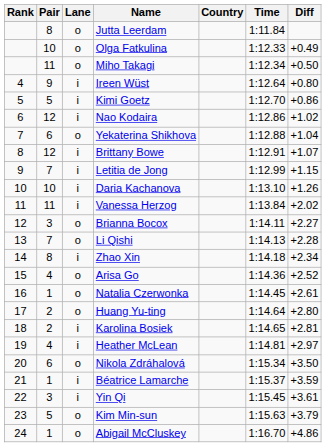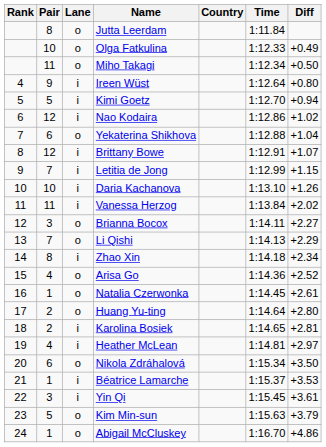 <table class="wikitable sortable" style="text-align:center">
 <tr>
 <th>Rank</th>
 <th>Pair</th>
 <th>Lane</th>
 <th>Name</th>
 <th>Country</th>
 <th>Time</th>
 <th>Diff</th>
 </tr>
 <tr>
 <td></td>
 <td>8</td>
 <td>o</td>
 <td align=left><a href='#'>Jutta Leerdam</a></td>
 <td align=left></td>
 <td>1:11.84</td>
 <td></td>
 </tr>
 <tr>
 <td></td>
 <td>10</td>
 <td>o</td>
 <td align=left><a href='#'>Olga Fatkulina</a></td>
 <td align=left></td>
 <td>1:12.33</td>
 <td>+0.49</td>
 </tr>
 <tr>
 <td></td>
 <td>11</td>
 <td>o</td>
 <td align=left><a href='#'>Miho Takagi</a></td>
 <td align=left></td>
 <td>1:12.34</td>
 <td>+0.50</td>
 </tr>
 <tr>
 <td>4</td>
 <td>9</td>
 <td>i</td>
 <td align=left><a href='#'>Ireen Wüst</a></td>
 <td align=left></td>
 <td>1:12.64</td>
 <td>+0.80</td>
 </tr>
 <tr>
 <td>5</td>
 <td>5</td>
 <td>i</td>
 <td align=left><a href='#'>Kimi Goetz</a></td>
 <td align=left></td>
 <td>1:12.70</td>
-<td>+0.86</td>
+<td>+0.94</td>
 </tr>
 <tr>
 <td>6</td>
 <td>12</td>
 <td>i</td>
 <td align=left><a href='#'>Nao Kodaira</a></td>
 <td align=left></td>
 <td>1:12.86</td>
 <td>+1.02</td>
 </tr>
 <tr>
 <td>7</td>
 <td>6</td>
 <td>o</td>
 <td align=left><a href='#'>Yekaterina Shikhova</a></td>
 <td align=left></td>
 <td>1:12.88</td>
 <td>+1.04</td>
 </tr>
 <tr>
 <td>8</td>
 <td>12</td>
 <td>i</td>
 <td align=left><a href='#'>Brittany Bowe</a></td>
 <td align=left></td>
 <td>1:12.91</td>
 <td>+1.07</td>
 </tr>
 <tr>
 <td>9</td>
 <td>7</td>
 <td>i</td>
 <td align=left><a href='#'>Letitia de Jong</a></td>
 <td align=left></td>
 <td>1:12.99</td>
 <td>+1.15</td>
 </tr>
 <tr>
 <td>10</td>
 <td>10</td>
 <td>i</td>
 <td align=left><a href='#'>Daria Kachanova</a></td>
 <td align=left></td>
 <td>1:13.10</td>
 <td>+1.26</td>
 </tr>
 <tr>
 <td>11</td>
 <td>11</td>
 <td>i</td>
 <td align=left><a href='#'>Vanessa Herzog</a></td>
 <td align=left></td>
 <td>1:13.84</td>
 <td>+2.02</td>
 </tr>
 <tr>
 <td>12</td>
 <td>3</td>
 <td>o</td>
 <td align=left><a href='#'>Brianna Bocox</a></td>
 <td align=left></td>
 <td>1:14.11</td>
 <td>+2.27</td>
 </tr>
 <tr>
 <td>13</td>
 <td>7</td>
 <td>o</td>
 <td align=left><a href='#'>Li Qishi</a></td>
 <td align=left></td>
 <td>1:14.13</td>
-<td>+2.28</td>
+<td>+2.29</td>
 </tr>
 <tr>
 <td>14</td>
 <td>8</td>
 <td>i</td>
 <td align=left><a href='#'>Zhao Xin</a></td>
 <td align=left></td>
 <td>1:14.18</td>
 <td>+2.34</td>
 </tr>
 <tr>
 <td>15</td>
 <td>4</td>
 <td>o</td>
 <td align=left><a href='#'>Arisa Go</a></td>
 <td align=left></td>
 <td>1:14.36</td>
 <td>+2.52</td>
 </tr>
 <tr>
 <td>16</td>
 <td>1</td>
 <td>o</td>
 <td align=left><a href='#'>Natalia Czerwonka</a></td>
 <td align=left></td>
 <td>1:14.45</td>
 <td>+2.61</td>
 </tr>
 <tr>
 <td>17</td>
 <td>2</td>
 <td>o</td>
 <td align=left><a href='#'>Huang Yu-ting</a></td>
 <td align=left></td>
 <td>1:14.64</td>
 <td>+2.80</td>
 </tr>
 <tr>
 <td>18</td>
 <td>2</td>
 <td>i</td>
 <td align=left><a href='#'>Karolina Bosiek</a></td>
 <td align=left></td>
 <td>1:14.65</td>
 <td>+2.81</td>
 </tr>
 <tr>
 <td>19</td>
 <td>4</td>
 <td>i</td>
 <td align=left><a href='#'>Heather McLean</a></td>
 <td align=left></td>
 <td>1:14.81</td>
 <td>+2.97</td>
 </tr>
 <tr>
 <td>20</td>
 <td>6</td>
 <td>o</td>
 <td align=left><a href='#'>Nikola Zdráhalová</a></td>
 <td align=left></td>
 <td>1:15.34</td>
 <td>+3.50</td>
 </tr>
 <tr>
 <td>21</td>
 <td>1</td>
 <td>i</td>
 <td align=left><a href='#'>Béatrice Lamarche</a></td>
 <td align=left></td>
 <td>1:15.37</td>
-<td>+3.59</td>
+<td>+3.53</td>
 </tr>
 <tr>
 <td>22</td>
 <td>3</td>
 <td>i</td>
 <td align=left><a href='#'>Yin Qi</a></td>
 <td align=left></td>
 <td>1:15.45</td>
 <td>+3.61</td>
 </tr>
 <tr>
 <td>23</td>
 <td>5</td>
 <td>o</td>
 <td align=left><a href='#'>Kim Min-sun</a></td>
 <td align=left></td>
 <td>1:15.63</td>
 <td>+3.79</td>
 </tr>
 <tr>
 <td>24</td>
 <td>1</td>
 <td>o</td>
 <td align=left><a href='#'>Abigail McCluskey</a></td>
 <td align=left></td>
 <td>1:16.70</td>
 <td>+4.86</td>
 </tr>
 </table>
